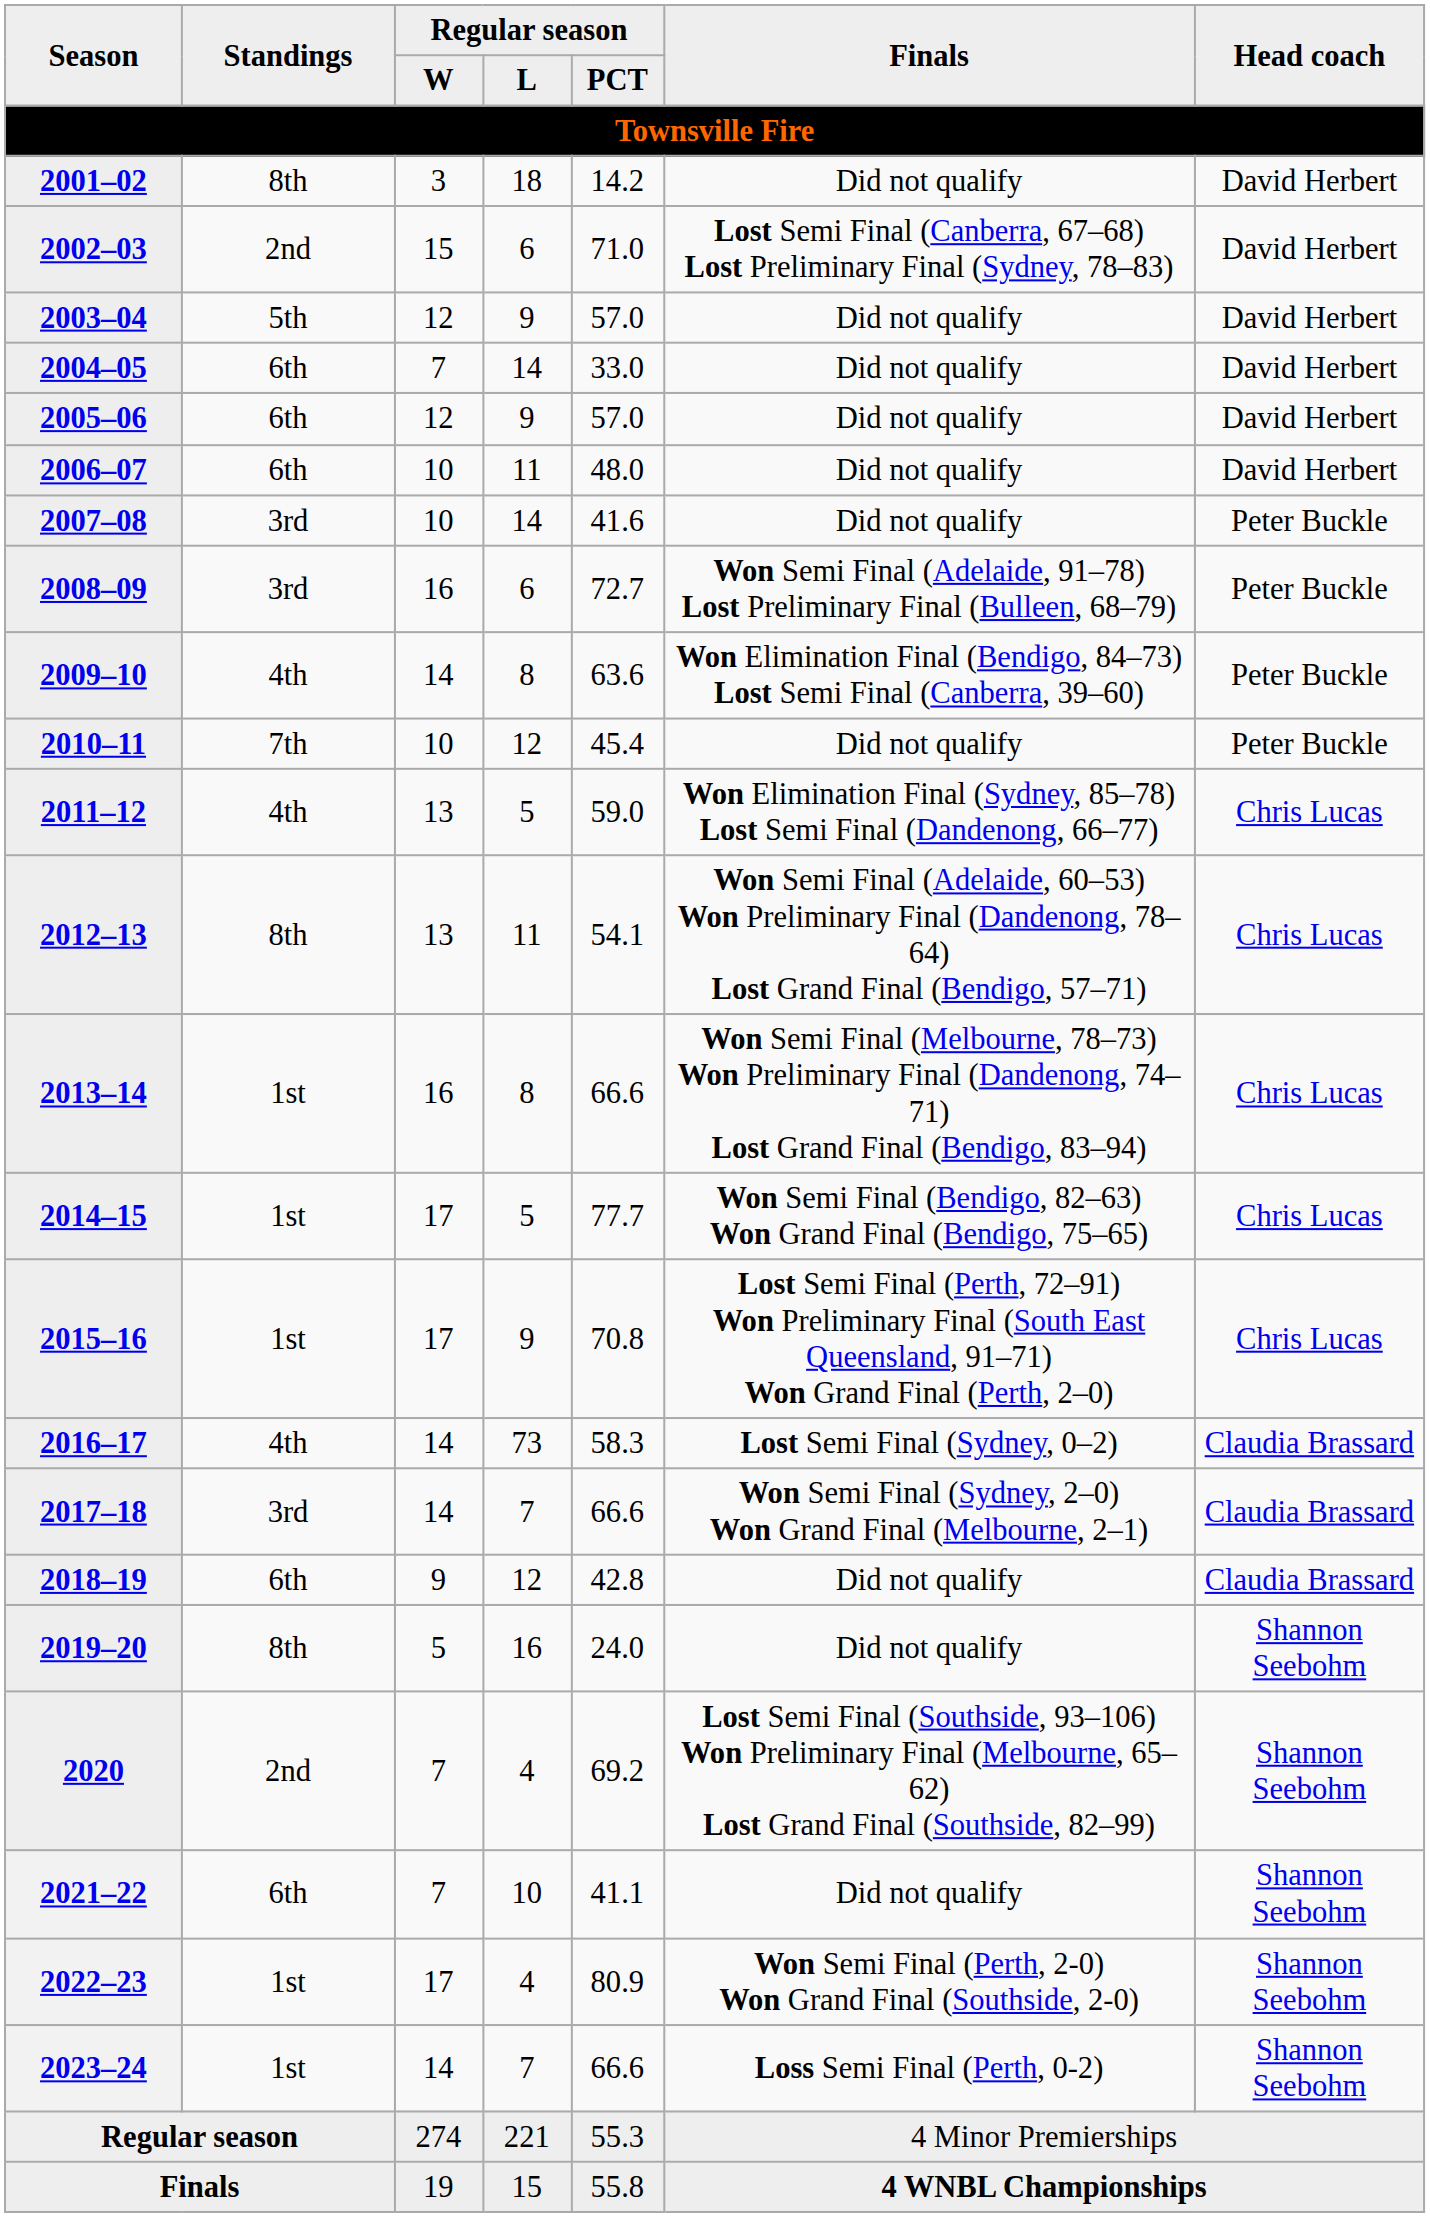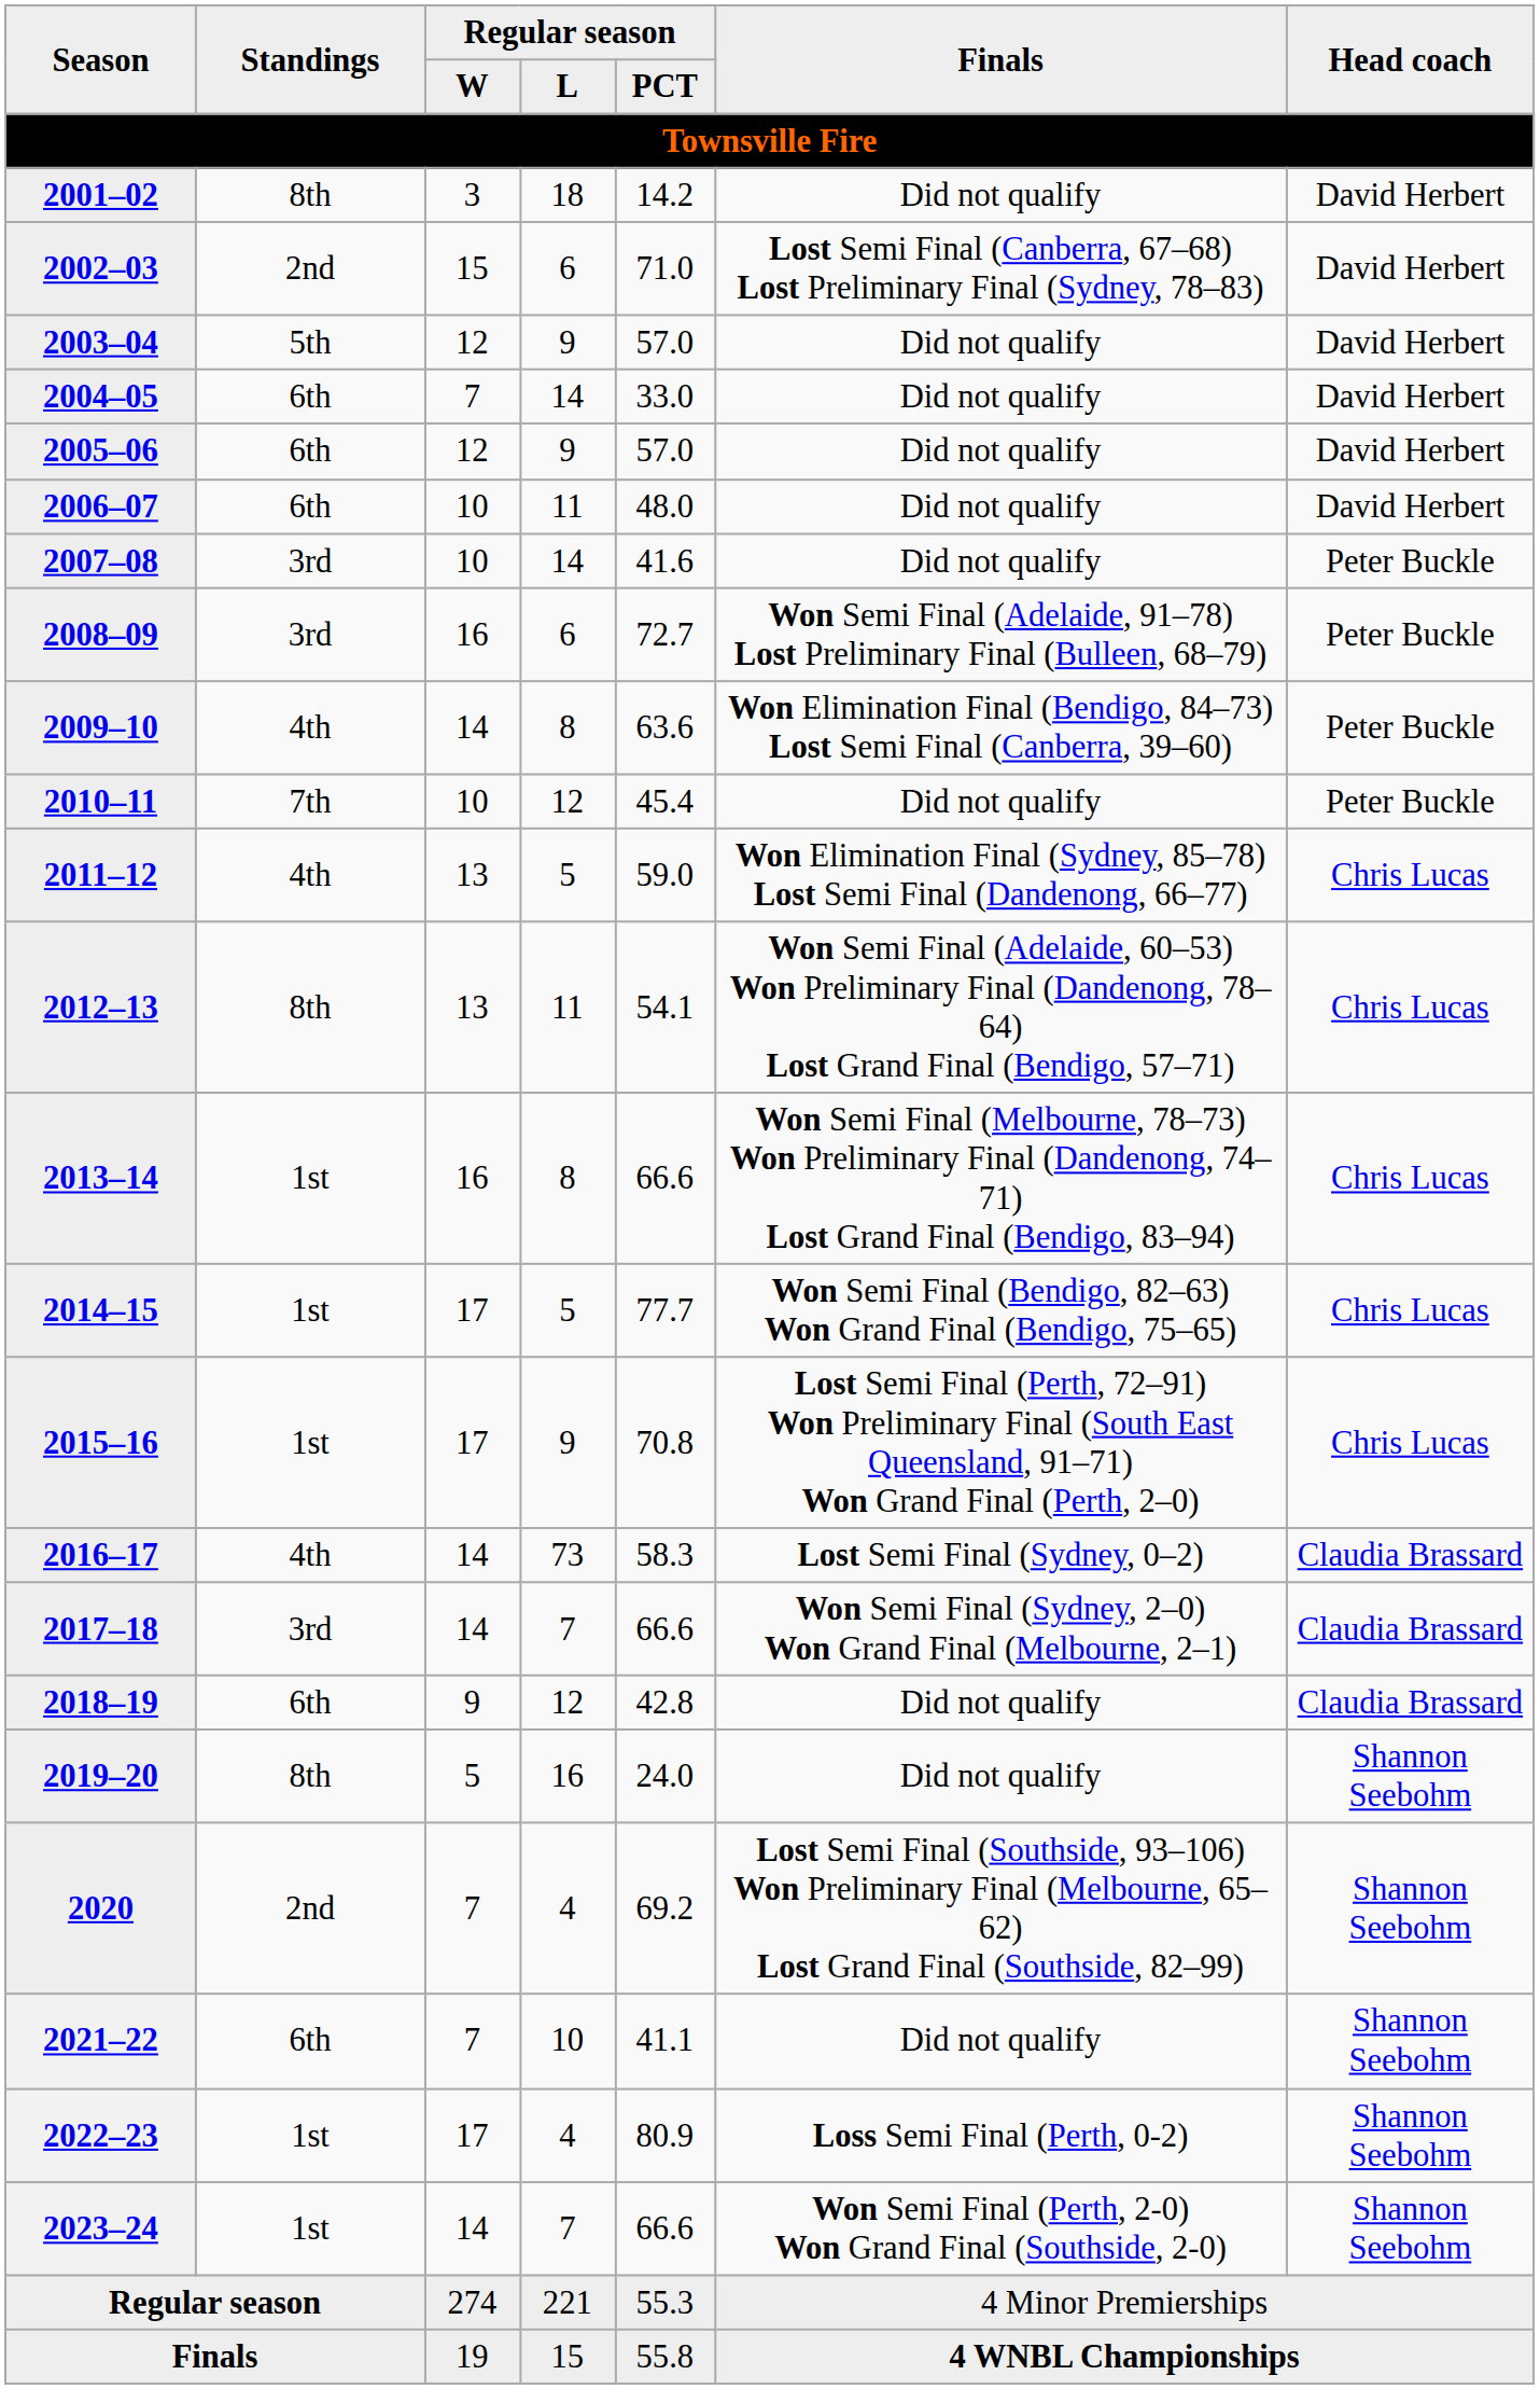 <table class="wikitable" style="font-size:95%; text-align: center; width: 80%">
 <tr>
 <th rowspan=2 style="background:#eee; width: 10%;">Season</th>
 <th rowspan=2 style="background:#eee; width: 12%;">Standings</th>
 <th colspan=3 style="background:#eee; width: 15%;">Regular season</th>
 <th rowspan=2 style="background:#eee; width: 30%;">Finals</th>
 <th rowspan=2 style="background:#eee; width: 13%;">Head coach</th>
 </tr>
 <tr>
 <th style="background:#eee; width: 5%;">W</th>
 <th style="background:#eee; width: 5%;">L</th>
 <th style="background:#eee; width: 5%;">PCT</th>
 </tr>
 <tr>
 <th colspan=7  style="background:black; color:#FF6600;">Townsville Fire</th>
 </tr>
 <tr>
 <th scope="row" style="background:#eee;"><a href='#'>2001–02</a></th>
 <td>8th</td>
 <td>3</td>
 <td>18</td>
 <td>14.2</td>
 <td>Did not qualify</td>
 <td>David Herbert</td>
 </tr>
 <tr>
 <th scope="row" style="background:#eee;"><a href='#'>2002–03</a></th>
 <td>2nd</td>
 <td>15</td>
 <td>6</td>
 <td>71.0</td>
 <td><strong>Lost</strong> Semi Final (<a href='#'>Canberra</a>, 67–68) <br> <strong>Lost</strong> Preliminary Final (<a href='#'>Sydney</a>, 78–83)</td>
 <td>David Herbert</td>
 </tr>
 <tr>
 <th scope="row" style="background:#eee;"><a href='#'>2003–04</a></th>
 <td>5th</td>
 <td>12</td>
 <td>9</td>
 <td>57.0</td>
 <td>Did not qualify</td>
 <td>David Herbert</td>
 </tr>
 <tr>
 <th scope="row" style="background:#eee;"><a href='#'>2004–05</a></th>
 <td>6th</td>
 <td>7</td>
 <td>14</td>
 <td>33.0</td>
 <td>Did not qualify</td>
 <td>David Herbert</td>
 </tr>
 <tr>
 <th scope="row" style="background:#eee;"><a href='#'>2005–06</a></th>
 <td>6th</td>
 <td>12</td>
 <td>9</td>
 <td>57.0</td>
 <td>Did not qualify</td>
 <td>David Herbert</td>
 </tr>
 <tr>
 <th scope="row" style="background:#eee;"><a href='#'>2006–07</a></th>
 <td>6th</td>
 <td>10</td>
 <td>11</td>
 <td>48.0</td>
 <td>Did not qualify</td>
 <td>David Herbert</td>
 </tr>
 <tr>
 <th scope="row" style="background:#eee;"><a href='#'>2007–08</a></th>
 <td>3rd</td>
 <td>10</td>
 <td>14</td>
 <td>41.6</td>
 <td>Did not qualify</td>
 <td>Peter Buckle</td>
 </tr>
 <tr>
 <th scope="row" style="background:#eee;"><a href='#'>2008–09</a></th>
 <td>3rd</td>
 <td>16</td>
 <td>6</td>
 <td>72.7</td>
 <td><strong>Won</strong> Semi Final (<a href='#'>Adelaide</a>, 91–78) <br> <strong>Lost</strong> Preliminary Final (<a href='#'>Bulleen</a>, 68–79)</td>
 <td>Peter Buckle</td>
 </tr>
 <tr>
 <th scope="row" style="background:#eee;"><a href='#'>2009–10</a></th>
 <td>4th</td>
 <td>14</td>
 <td>8</td>
 <td>63.6</td>
 <td><strong>Won</strong> Elimination Final (<a href='#'>Bendigo</a>, 84–73) <br> <strong>Lost</strong> Semi Final (<a href='#'>Canberra</a>, 39–60)</td>
 <td>Peter Buckle</td>
 </tr>
 <tr>
 <th scope="row" style="background:#eee;"><a href='#'>2010–11</a></th>
 <td>7th</td>
 <td>10</td>
 <td>12</td>
 <td>45.4</td>
 <td>Did not qualify</td>
 <td>Peter Buckle</td>
 </tr>
 <tr>
 <th scope="row" style="background:#eee;"><a href='#'>2011–12</a></th>
 <td>4th</td>
 <td>13</td>
 <td>5</td>
 <td>59.0</td>
 <td><strong>Won</strong> Elimination Final (<a href='#'>Sydney</a>, 85–78) <br> <strong>Lost</strong> Semi Final (<a href='#'>Dandenong</a>, 66–77)</td>
 <td><a href='#'>Chris Lucas</a></td>
 </tr>
 <tr>
 <th scope="row" style="background:#eee;"><a href='#'>2012–13</a></th>
 <td>8th</td>
 <td>13</td>
 <td>11</td>
 <td>54.1</td>
 <td><strong>Won</strong> Semi Final (<a href='#'>Adelaide</a>, 60–53) <br> <strong>Won</strong> Preliminary Final (<a href='#'>Dandenong</a>, 78–64) <br> <strong>Lost</strong> Grand Final (<a href='#'>Bendigo</a>, 57–71)</td>
 <td><a href='#'>Chris Lucas</a></td>
 </tr>
 <tr>
 <th scope="row" style="background:#eee;"><a href='#'>2013–14</a></th>
 <td>1st</td>
 <td>16</td>
 <td>8</td>
 <td>66.6</td>
 <td><strong>Won</strong> Semi Final (<a href='#'>Melbourne</a>, 78–73) <br> <strong>Won</strong> Preliminary Final (<a href='#'>Dandenong</a>, 74–71) <br> <strong>Lost</strong> Grand Final (<a href='#'>Bendigo</a>, 83–94)</td>
 <td><a href='#'>Chris Lucas</a></td>
 </tr>
 <tr>
 <th scope="row" style="background:#eee;"><a href='#'>2014–15</a></th>
 <td>1st</td>
 <td>17</td>
 <td>5</td>
 <td>77.7</td>
 <td><strong>Won</strong> Semi Final (<a href='#'>Bendigo</a>, 82–63) <br> <strong>Won</strong> Grand Final (<a href='#'>Bendigo</a>, 75–65)</td>
 <td><a href='#'>Chris Lucas</a></td>
 </tr>
 <tr>
 <th scope="row" style="background:#eee;"><a href='#'>2015–16</a></th>
 <td>1st</td>
 <td>17</td>
 <td>9</td>
 <td>70.8</td>
 <td><strong>Lost</strong> Semi Final (<a href='#'>Perth</a>, 72–91) <br> <strong>Won</strong> Preliminary Final (<a href='#'>South East Queensland</a>, 91–71) <br> <strong>Won</strong> Grand Final (<a href='#'>Perth</a>, 2–0)</td>
 <td><a href='#'>Chris Lucas</a></td>
 </tr>
 <tr>
 <th scope="row" style="background:#eee;"><a href='#'>2016–17</a></th>
 <td>4th</td>
 <td>14</td>
 <td>73</td>
 <td>58.3</td>
 <td><strong>Lost</strong> Semi Final (<a href='#'>Sydney</a>, 0–2)</td>
 <td><a href='#'>Claudia Brassard</a></td>
 </tr>
 <tr>
 <th scope="row" style="background:#eee;"><a href='#'>2017–18</a></th>
 <td>3rd</td>
 <td>14</td>
 <td>7</td>
 <td>66.6</td>
 <td><strong>Won</strong> Semi Final (<a href='#'>Sydney</a>, 2–0) <br> <strong>Won</strong> Grand Final (<a href='#'>Melbourne</a>, 2–1)</td>
 <td><a href='#'>Claudia Brassard</a></td>
 </tr>
 <tr>
 <th scope="row" style="background:#eee;"><a href='#'>2018–19</a></th>
 <td>6th</td>
 <td>9</td>
 <td>12</td>
 <td>42.8</td>
 <td>Did not qualify</td>
 <td><a href='#'>Claudia Brassard</a></td>
 </tr>
 <tr>
 <th scope="row" style="background:#eee;"><a href='#'>2019–20</a></th>
 <td>8th</td>
 <td>5</td>
 <td>16</td>
 <td>24.0</td>
 <td>Did not qualify</td>
 <td><a href='#'>Shannon Seebohm</a></td>
 </tr>
 <tr>
 <th scope="row" style="background:#eee;"><a href='#'>2020</a></th>
 <td>2nd</td>
 <td>7</td>
 <td>4</td>
 <td>69.2</td>
 <td><strong>Lost</strong> Semi Final (<a href='#'>Southside</a>, 93–106) <br> <strong>Won</strong> Preliminary Final (<a href='#'>Melbourne</a>, 65–62) <br> <strong>Lost</strong> Grand Final (<a href='#'>Southside</a>, 82–99)</td>
 <td><a href='#'>Shannon Seebohm</a></td>
 </tr>
 <tr>
 <th><a href='#'>2021–22</a></th>
 <td>6th</td>
 <td>7</td>
 <td>10</td>
 <td>41.1</td>
 <td>Did not qualify</td>
 <td><a href='#'>Shannon Seebohm</a></td>
 </tr>
 <tr>
 <th><a href='#'>2022–23</a></th>
 <td>1st</td>
 <td>17</td>
 <td>4</td>
 <td>80.9</td>
-<td><strong>Won</strong> Semi Final (<a href='#'>Perth</a>, 2-0)<br><strong>Won</strong> Grand Final (<a href='#'>Southside</a>, 2-0)</td>
+<td><strong>Loss</strong> Semi Final (<a href='#'>Perth</a>, 0-2)</td>
 <td><a href='#'>Shannon Seebohm</a></td>
 </tr>
 <tr>
 <th><a href='#'>2023–24</a></th>
 <td>1st</td>
 <td>14</td>
 <td>7</td>
 <td>66.6</td>
-<td><strong>Loss</strong> Semi Final (<a href='#'>Perth</a>, 0-2)</td>
+<td><strong>Won</strong> Semi Final (<a href='#'>Perth</a>, 2-0)<br><strong>Won</strong> Grand Final (<a href='#'>Southside</a>, 2-0)</td>
 <td><a href='#'>Shannon Seebohm</a></td>
 </tr>
 <tr>
 <th colspan="2" style="background:#eee;">Regular season</th>
 <td style="background:#eee;">274</td>
 <td style="background:#eee;">221</td>
 <td style="background:#eee;">55.3</td>
 <td colspan="2" style="background:#eee;">4 Minor Premierships</td>
 </tr>
 <tr>
 <th colspan="2" style="background:#eee;">Finals</th>
 <td style="background:#eee;">19</td>
 <td style="background:#eee;">15</td>
 <td style="background:#eee;">55.8</td>
 <td colspan="2" style="background:#eee;"><strong>4 WNBL Championships</strong></td>
 </tr>
 </table>
